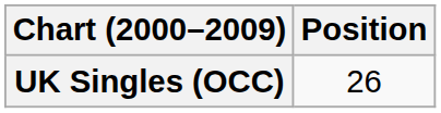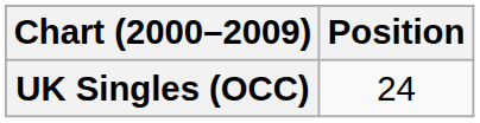 <table class="wikitable plainrowheaders" style="text-align:center">
 <tr>
 <th scope="col">Chart (2000–2009)</th>
 <th scope="col">Position</th>
 </tr>
 <tr>
 <th scope="row">UK Singles (OCC)</th>
-<td>26</td>
+<td>24</td>
 </tr>
 </table>
